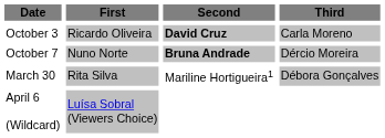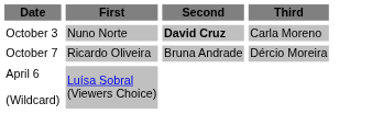 <table cellpadding=2 cellspacing=6>
 <tr bgcolor=#808080>
 <th>Date</th>
 <th>First</th>
 <th>Second</th>
 <th>Third</th>
 </tr>
 <tr>
 <td>October 3</td>
-<td bgcolor="#C0C0C0">Ricardo Oliveira</td>
+<td bgcolor="#C0C0C0">Nuno Norte</td>
 <td bgcolor="#C0C0C0"><strong>David Cruz</strong></td>
 <td bgcolor="#C0C0C0">Carla Moreno</td>
 </tr>
 <tr>
 <td>October 7</td>
-<td bgcolor="#C0C0C0">Nuno Norte</td>
-<td bgcolor="#C0C0C0"><strong>Bruna Andrade</strong></td>
+<td bgcolor="#C0C0C0">Ricardo Oliveira</td>
+<td bgcolor="#C0C0C0">Bruna Andrade</td>
 <td bgcolor="#C0C0C0">Dércio Moreira</td>
-</tr>
-<tr>
-<td>March 30</td>
-<td bgcolor="#C0C0C0">Rita Silva</td>
-<td>Mariline Hortigueira<sup>1</sup></td>
-<td bgcolor="#C0C0C0">Débora Gonçalves</td>
 </tr>
 <tr>
 <td>April 6<br><br>(Wildcard)</td>
 <td bgcolor="#C0C0C0"><a href='#'>Luísa Sobral</a><br>(Viewers Choice)</td>
 <td></td>
 <td></td>
 </tr>
 </table>
